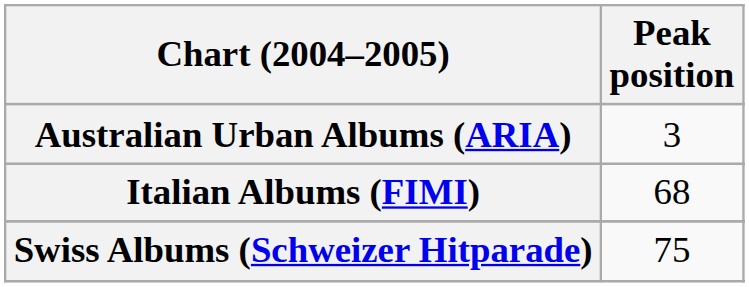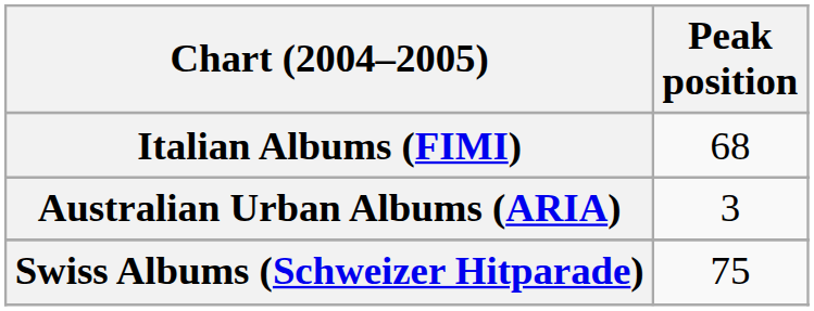 <table class="wikitable sortable plainrowheaders">
 <tr>
 <th>Chart (2004–2005)</th>
 <th>Peak<br>position</th>
 </tr>
 <tr>
 </tr>
 <tr>
-<th scope="row">Australian Urban Albums (<a href='#'>ARIA</a>)</th>
-<td align="center">3</td>
+<th scope="row">Italian Albums (<a href='#'>FIMI</a>)</th>
+<td style="text-align:center;">68</td>
 </tr>
 <tr>
 </tr>
 <tr>
 </tr>
 <tr>
 </tr>
 <tr>
 </tr>
 <tr>
 </tr>
 <tr>
 </tr>
 <tr>
-<th scope="row">Italian Albums (<a href='#'>FIMI</a>)</th>
-<td style="text-align:center;">68</td>
+<th scope="row">Australian Urban Albums (<a href='#'>ARIA</a>)</th>
+<td align="center">3</td>
 </tr>
 <tr>
 </tr>
 <tr>
 </tr>
 <tr>
 <th scope="row">Swiss Albums (<a href='#'>Schweizer Hitparade</a>)</th>
 <td style="text-align:center;">75</td>
 </tr>
 <tr>
 </tr>
 <tr>
 </tr>
 <tr>
 </tr>
 <tr>
 </tr>
 <tr>
 </tr>
 </table>
